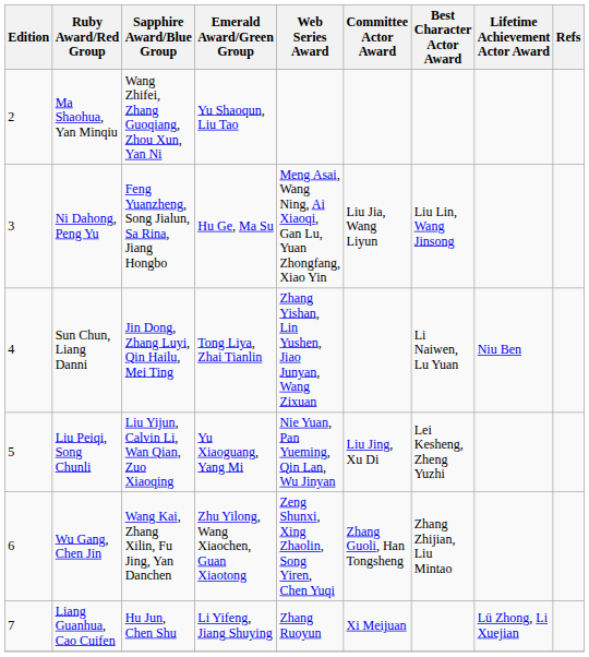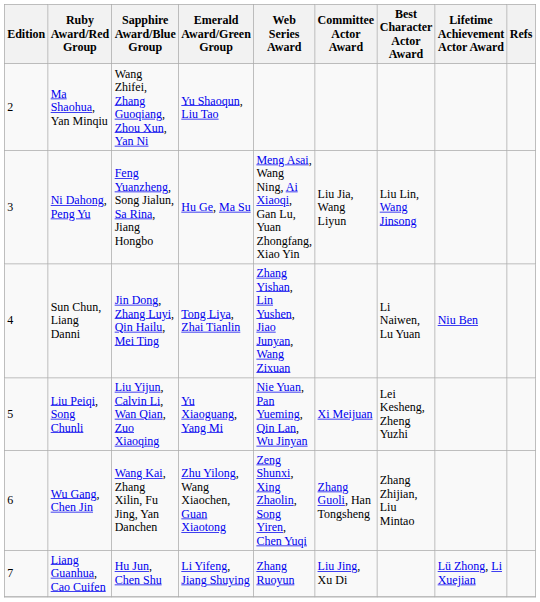 <table class="wikitable">
 <tr>
 <th>Edition</th>
 <th>Ruby Award/Red Group</th>
 <th>Sapphire Award/Blue Group</th>
 <th>Emerald Award/Green Group</th>
 <th>Web Series Award</th>
 <th>Committee Actor Award</th>
 <th>Best Character Actor Award</th>
 <th>Lifetime Achievement Actor Award</th>
 <th>Refs</th>
 </tr>
 <tr>
 <td>2</td>
 <td><a href='#'>Ma Shaohua</a>, Yan Minqiu</td>
 <td>Wang Zhifei, <a href='#'>Zhang Guoqiang</a>, <a href='#'>Zhou Xun</a>, <a href='#'>Yan Ni</a></td>
 <td><a href='#'>Yu Shaoqun</a>, <a href='#'>Liu Tao</a></td>
 <td></td>
 <td></td>
 <td></td>
 <td></td>
 <td></td>
 </tr>
 <tr>
 <td>3</td>
 <td><a href='#'>Ni Dahong</a>, <a href='#'>Peng Yu</a></td>
 <td><a href='#'>Feng Yuanzheng</a>, Song Jialun, <a href='#'>Sa Rina</a>, Jiang Hongbo</td>
 <td><a href='#'>Hu Ge</a>, <a href='#'>Ma Su</a></td>
 <td><a href='#'>Meng Asai</a>, Wang Ning, <a href='#'>Ai Xiaoqi</a>, Gan Lu, Yuan Zhongfang, Xiao Yin</td>
 <td>Liu Jia, Wang Liyun</td>
 <td>Liu Lin, <a href='#'>Wang Jinsong</a></td>
 <td></td>
 <td></td>
 </tr>
 <tr>
 <td>4</td>
 <td>Sun Chun, Liang Danni</td>
 <td><a href='#'>Jin Dong</a>, <a href='#'>Zhang Luyi</a>, <a href='#'>Qin Hailu</a>, <a href='#'>Mei Ting</a></td>
 <td><a href='#'>Tong Liya</a>, <a href='#'>Zhai Tianlin</a></td>
 <td><a href='#'>Zhang Yishan</a>, <a href='#'>Lin Yushen</a>, <a href='#'>Jiao Junyan</a>, <a href='#'>Wang Zixuan</a></td>
 <td></td>
 <td>Li Naiwen, Lu Yuan</td>
 <td><a href='#'>Niu Ben</a></td>
 <td></td>
 </tr>
 <tr>
 <td>5</td>
 <td><a href='#'>Liu Peiqi</a>, <a href='#'>Song Chunli</a></td>
 <td><a href='#'>Liu Yijun</a>, <a href='#'>Calvin Li</a>, <a href='#'>Wan Qian</a>, <a href='#'>Zuo Xiaoqing</a></td>
 <td><a href='#'>Yu Xiaoguang</a>, <a href='#'>Yang Mi</a></td>
 <td><a href='#'>Nie Yuan</a>, <a href='#'>Pan Yueming</a>, <a href='#'>Qin Lan</a>, <a href='#'>Wu Jinyan</a></td>
-<td><a href='#'>Liu Jing</a>, Xu Di</td>
+<td><a href='#'>Xi Meijuan</a></td>
 <td>Lei Kesheng, Zheng Yuzhi</td>
 <td></td>
 <td></td>
 </tr>
 <tr>
 <td>6</td>
 <td><a href='#'>Wu Gang</a>, <a href='#'>Chen Jin</a></td>
 <td><a href='#'>Wang Kai</a>, Zhang Xilin, Fu Jing, Yan Danchen</td>
 <td><a href='#'>Zhu Yilong</a>, Wang Xiaochen, <a href='#'>Guan Xiaotong</a></td>
 <td><a href='#'>Zeng Shunxi</a>, <a href='#'>Xing Zhaolin</a>, <a href='#'>Song Yiren</a>, <a href='#'>Chen Yuqi</a></td>
 <td><a href='#'>Zhang Guoli</a>, Han Tongsheng</td>
 <td>Zhang Zhijian, Liu Mintao</td>
 <td></td>
 <td></td>
 </tr>
 <tr>
 <td>7</td>
 <td><a href='#'>Liang Guanhua</a>, <a href='#'>Cao Cuifen</a></td>
 <td><a href='#'>Hu Jun</a>, <a href='#'>Chen Shu</a></td>
 <td><a href='#'>Li Yifeng</a>, <a href='#'>Jiang Shuying</a></td>
 <td><a href='#'>Zhang Ruoyun</a></td>
-<td><a href='#'>Xi Meijuan</a></td>
+<td><a href='#'>Liu Jing</a>, Xu Di</td>
 <td></td>
 <td><a href='#'>Lü Zhong</a>, <a href='#'>Li Xuejian</a></td>
 <td></td>
 </tr>
 <tr>
 </tr>
 </table>
